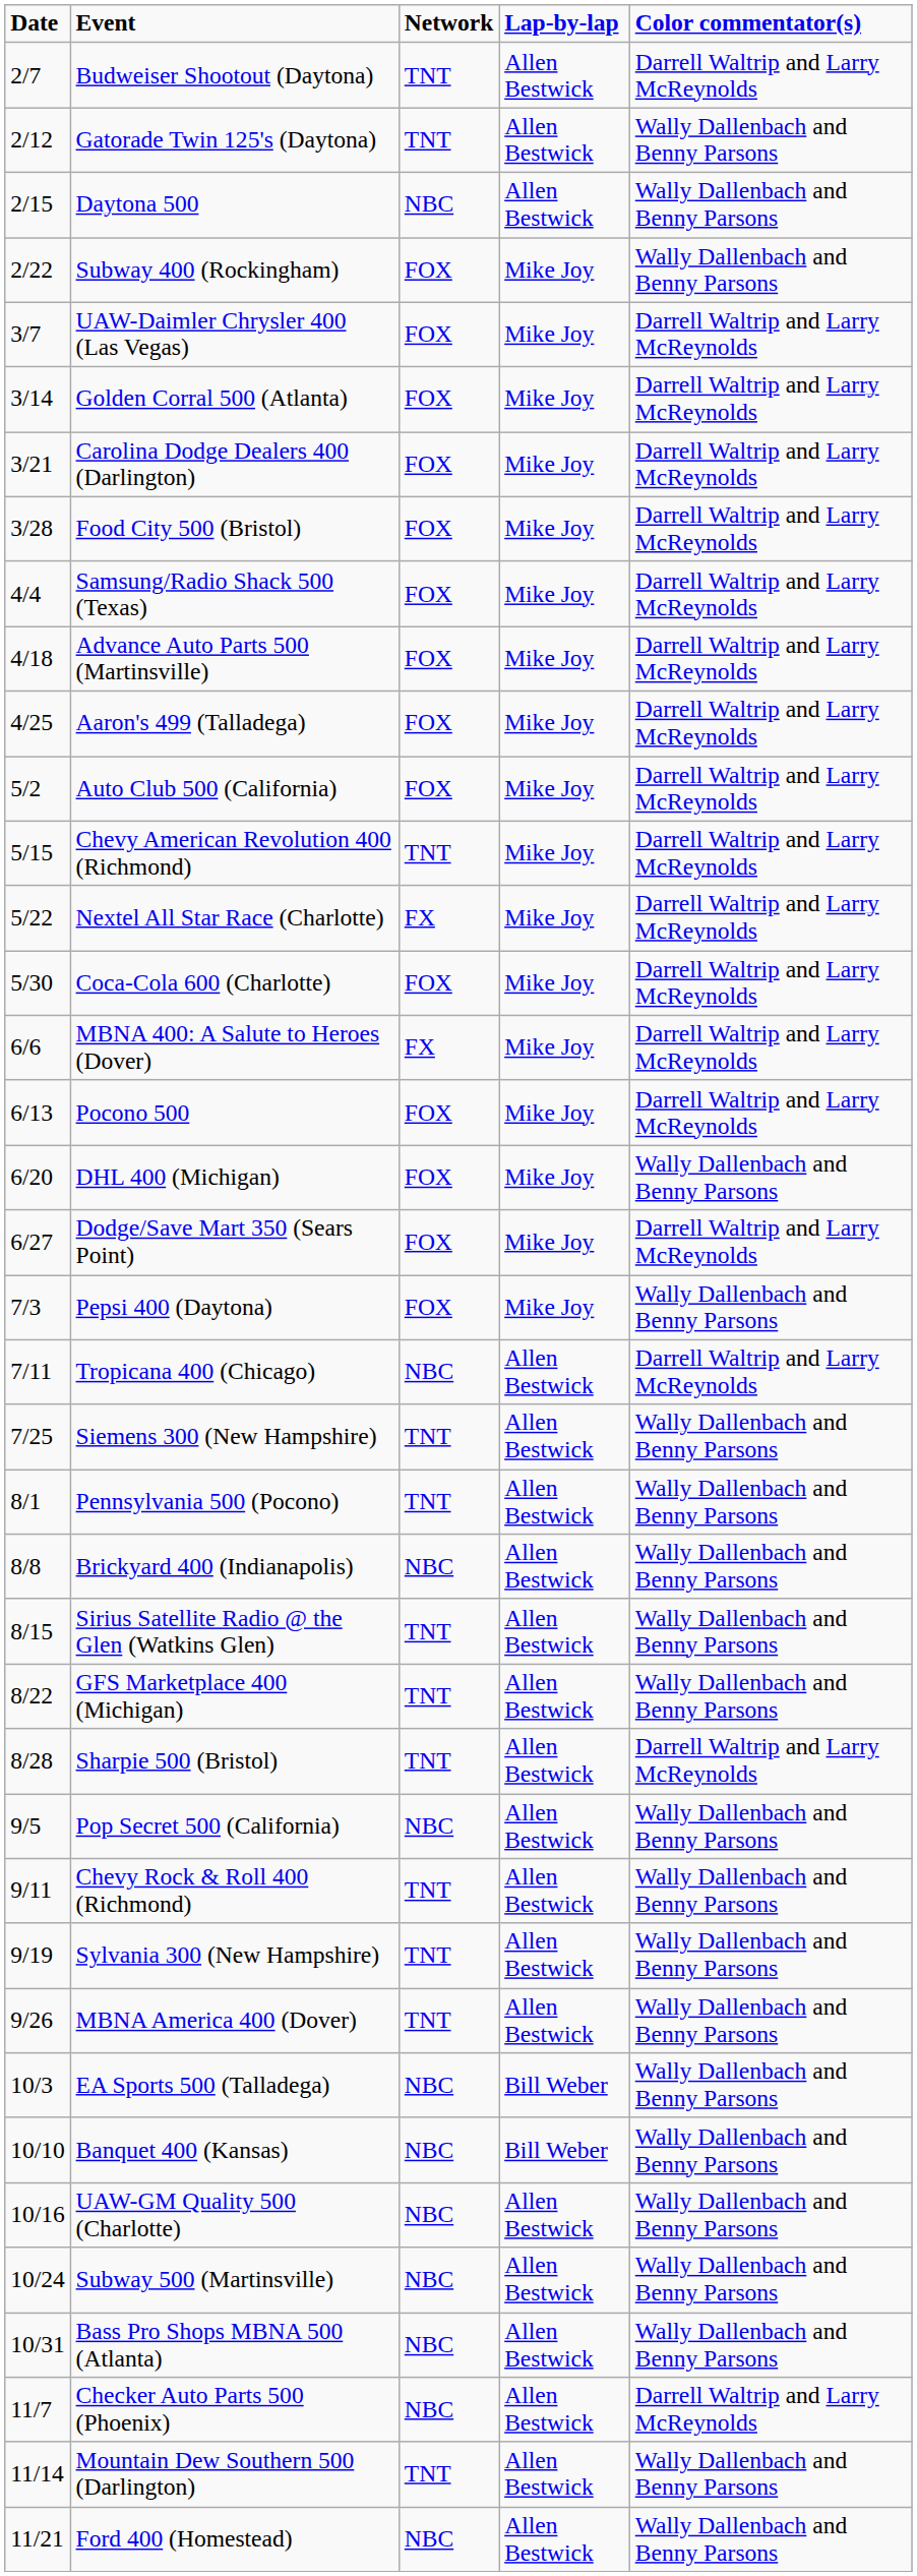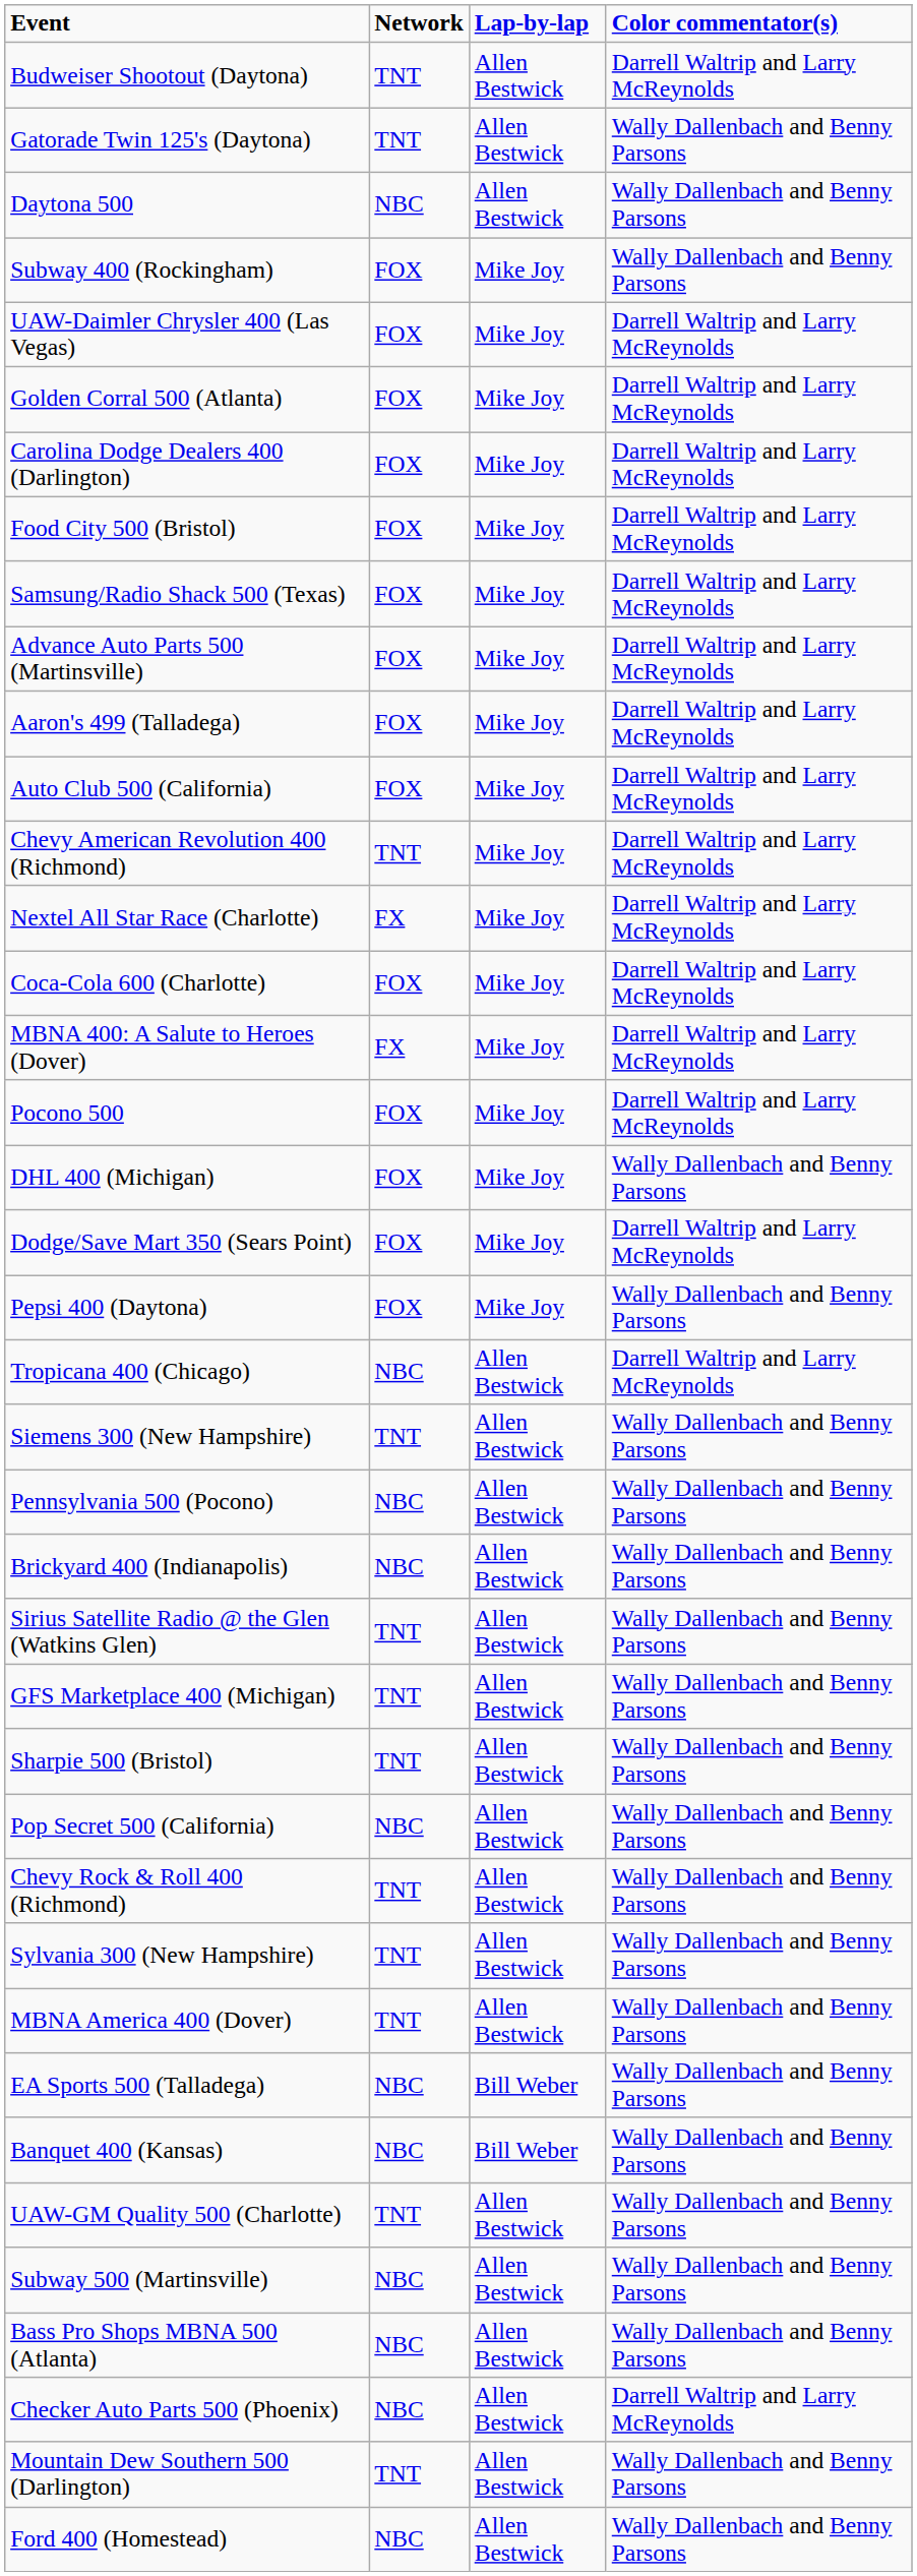 <table class=wikitable>
 <tr>
-<td><strong>Date</strong></td>
 <td><strong>Event</strong></td>
 <td><strong>Network</strong></td>
 <td><strong><a href='#'>Lap-by-lap</a></strong></td>
 <td><strong><a href='#'>Color commentator(s)</a></strong></td>
 </tr>
 <tr>
-<td>2/7</td>
 <td><a href='#'>Budweiser Shootout</a> (Daytona)</td>
 <td><a href='#'>TNT</a></td>
 <td><a href='#'>Allen Bestwick</a></td>
 <td><a href='#'>Darrell Waltrip</a> and <a href='#'>Larry McReynolds</a></td>
 </tr>
 <tr>
-<td>2/12</td>
 <td><a href='#'>Gatorade Twin 125's</a> (Daytona)</td>
 <td><a href='#'>TNT</a></td>
 <td><a href='#'>Allen Bestwick</a></td>
 <td><a href='#'>Wally Dallenbach</a> and <a href='#'>Benny Parsons</a></td>
 </tr>
 <tr>
-<td>2/15</td>
 <td><a href='#'>Daytona 500</a></td>
 <td><a href='#'>NBC</a></td>
 <td><a href='#'>Allen Bestwick</a></td>
 <td><a href='#'>Wally Dallenbach</a> and <a href='#'>Benny Parsons</a></td>
 </tr>
 <tr>
-<td>2/22</td>
 <td><a href='#'>Subway 400</a> (Rockingham)</td>
 <td><a href='#'>FOX</a></td>
 <td><a href='#'>Mike Joy</a></td>
 <td><a href='#'>Wally Dallenbach</a> and <a href='#'>Benny Parsons</a></td>
 </tr>
 <tr>
-<td>3/7</td>
 <td><a href='#'>UAW-Daimler Chrysler 400</a> (Las Vegas)</td>
 <td><a href='#'>FOX</a></td>
 <td><a href='#'>Mike Joy</a></td>
 <td><a href='#'>Darrell Waltrip</a> and <a href='#'>Larry McReynolds</a></td>
 </tr>
 <tr>
-<td>3/14</td>
 <td><a href='#'>Golden Corral 500</a> (Atlanta)</td>
 <td><a href='#'>FOX</a></td>
 <td><a href='#'>Mike Joy</a></td>
 <td><a href='#'>Darrell Waltrip</a> and <a href='#'>Larry McReynolds</a></td>
 </tr>
 <tr>
-<td>3/21</td>
 <td><a href='#'>Carolina Dodge Dealers 400</a> (Darlington)</td>
 <td><a href='#'>FOX</a></td>
 <td><a href='#'>Mike Joy</a></td>
 <td><a href='#'>Darrell Waltrip</a> and <a href='#'>Larry McReynolds</a></td>
 </tr>
 <tr>
-<td>3/28</td>
 <td><a href='#'>Food City 500</a> (Bristol)</td>
 <td><a href='#'>FOX</a></td>
 <td><a href='#'>Mike Joy</a></td>
 <td><a href='#'>Darrell Waltrip</a> and <a href='#'>Larry McReynolds</a></td>
 </tr>
 <tr>
-<td>4/4</td>
 <td><a href='#'>Samsung/Radio Shack 500</a> (Texas)</td>
 <td><a href='#'>FOX</a></td>
 <td><a href='#'>Mike Joy</a></td>
 <td><a href='#'>Darrell Waltrip</a> and <a href='#'>Larry McReynolds</a></td>
 </tr>
 <tr>
-<td>4/18</td>
 <td><a href='#'>Advance Auto Parts 500</a> (Martinsville)</td>
 <td><a href='#'>FOX</a></td>
 <td><a href='#'>Mike Joy</a></td>
 <td><a href='#'>Darrell Waltrip</a> and <a href='#'>Larry McReynolds</a></td>
 </tr>
 <tr>
-<td>4/25</td>
 <td><a href='#'>Aaron's 499</a> (Talladega)</td>
 <td><a href='#'>FOX</a></td>
 <td><a href='#'>Mike Joy</a></td>
 <td><a href='#'>Darrell Waltrip</a> and <a href='#'>Larry McReynolds</a></td>
 </tr>
 <tr>
-<td>5/2</td>
 <td><a href='#'>Auto Club 500</a> (California)</td>
 <td><a href='#'>FOX</a></td>
 <td><a href='#'>Mike Joy</a></td>
 <td><a href='#'>Darrell Waltrip</a> and <a href='#'>Larry McReynolds</a></td>
 </tr>
 <tr>
-<td>5/15</td>
 <td><a href='#'>Chevy American Revolution 400</a> (Richmond)</td>
 <td><a href='#'>TNT</a></td>
 <td><a href='#'>Mike Joy</a></td>
 <td><a href='#'>Darrell Waltrip</a> and <a href='#'>Larry McReynolds</a></td>
 </tr>
 <tr>
-<td>5/22</td>
 <td><a href='#'>Nextel All Star Race</a> (Charlotte)</td>
 <td><a href='#'>FX</a></td>
 <td><a href='#'>Mike Joy</a></td>
 <td><a href='#'>Darrell Waltrip</a> and <a href='#'>Larry McReynolds</a></td>
 </tr>
 <tr>
-<td>5/30</td>
 <td><a href='#'>Coca-Cola 600</a> (Charlotte)</td>
 <td><a href='#'>FOX</a></td>
 <td><a href='#'>Mike Joy</a></td>
 <td><a href='#'>Darrell Waltrip</a> and <a href='#'>Larry McReynolds</a></td>
 </tr>
 <tr>
-<td>6/6</td>
 <td><a href='#'>MBNA 400: A Salute to Heroes</a> (Dover)</td>
 <td><a href='#'>FX</a></td>
 <td><a href='#'>Mike Joy</a></td>
 <td><a href='#'>Darrell Waltrip</a> and <a href='#'>Larry McReynolds</a></td>
 </tr>
 <tr>
-<td>6/13</td>
 <td><a href='#'>Pocono 500</a></td>
 <td><a href='#'>FOX</a></td>
 <td><a href='#'>Mike Joy</a></td>
 <td><a href='#'>Darrell Waltrip</a> and <a href='#'>Larry McReynolds</a></td>
 </tr>
 <tr>
-<td>6/20</td>
 <td><a href='#'>DHL 400</a> (Michigan)</td>
 <td><a href='#'>FOX</a></td>
 <td><a href='#'>Mike Joy</a></td>
 <td><a href='#'>Wally Dallenbach</a> and <a href='#'>Benny Parsons</a></td>
 </tr>
 <tr>
-<td>6/27</td>
 <td><a href='#'>Dodge/Save Mart 350</a> (Sears Point)</td>
 <td><a href='#'>FOX</a></td>
 <td><a href='#'>Mike Joy</a></td>
 <td><a href='#'>Darrell Waltrip</a> and <a href='#'>Larry McReynolds</a></td>
 </tr>
 <tr>
-<td>7/3</td>
 <td><a href='#'>Pepsi 400</a> (Daytona)</td>
 <td><a href='#'>FOX</a></td>
 <td><a href='#'>Mike Joy</a></td>
 <td><a href='#'>Wally Dallenbach</a> and <a href='#'>Benny Parsons</a></td>
 </tr>
 <tr>
-<td>7/11</td>
 <td><a href='#'>Tropicana 400</a> (Chicago)</td>
 <td><a href='#'>NBC</a></td>
 <td><a href='#'>Allen Bestwick</a></td>
 <td><a href='#'>Darrell Waltrip</a> and <a href='#'>Larry McReynolds</a></td>
 </tr>
 <tr>
-<td>7/25</td>
 <td><a href='#'>Siemens 300</a> (New Hampshire)</td>
 <td><a href='#'>TNT</a></td>
 <td><a href='#'>Allen Bestwick</a></td>
 <td><a href='#'>Wally Dallenbach</a> and <a href='#'>Benny Parsons</a></td>
 </tr>
 <tr>
-<td>8/1</td>
 <td><a href='#'>Pennsylvania 500</a> (Pocono)</td>
-<td><a href='#'>TNT</a></td>
+<td><a href='#'>NBC</a></td>
 <td><a href='#'>Allen Bestwick</a></td>
 <td><a href='#'>Wally Dallenbach</a> and <a href='#'>Benny Parsons</a></td>
 </tr>
 <tr>
-<td>8/8</td>
 <td><a href='#'>Brickyard 400</a> (Indianapolis)</td>
 <td><a href='#'>NBC</a></td>
 <td><a href='#'>Allen Bestwick</a></td>
 <td><a href='#'>Wally Dallenbach</a> and <a href='#'>Benny Parsons</a></td>
 </tr>
 <tr>
-<td>8/15</td>
 <td><a href='#'>Sirius Satellite Radio @ the Glen</a> (Watkins Glen)</td>
 <td><a href='#'>TNT</a></td>
 <td><a href='#'>Allen Bestwick</a></td>
 <td><a href='#'>Wally Dallenbach</a> and <a href='#'>Benny Parsons</a></td>
 </tr>
 <tr>
-<td>8/22</td>
 <td><a href='#'>GFS Marketplace 400</a> (Michigan)</td>
 <td><a href='#'>TNT</a></td>
 <td><a href='#'>Allen Bestwick</a></td>
 <td><a href='#'>Wally Dallenbach</a> and <a href='#'>Benny Parsons</a></td>
 </tr>
 <tr>
-<td>8/28</td>
 <td><a href='#'>Sharpie 500</a> (Bristol)</td>
 <td><a href='#'>TNT</a></td>
 <td><a href='#'>Allen Bestwick</a></td>
-<td><a href='#'>Darrell Waltrip</a> and <a href='#'>Larry McReynolds</a></td>
+<td><a href='#'>Wally Dallenbach</a> and <a href='#'>Benny Parsons</a></td>
 </tr>
 <tr>
-<td>9/5</td>
 <td><a href='#'>Pop Secret 500</a> (California)</td>
 <td><a href='#'>NBC</a></td>
 <td><a href='#'>Allen Bestwick</a></td>
 <td><a href='#'>Wally Dallenbach</a> and <a href='#'>Benny Parsons</a></td>
 </tr>
 <tr>
-<td>9/11</td>
 <td><a href='#'>Chevy Rock & Roll 400</a> (Richmond)</td>
 <td><a href='#'>TNT</a></td>
 <td><a href='#'>Allen Bestwick</a></td>
 <td><a href='#'>Wally Dallenbach</a> and <a href='#'>Benny Parsons</a></td>
 </tr>
 <tr>
-<td>9/19</td>
 <td><a href='#'>Sylvania 300</a> (New Hampshire)</td>
 <td><a href='#'>TNT</a></td>
 <td><a href='#'>Allen Bestwick</a></td>
 <td><a href='#'>Wally Dallenbach</a> and <a href='#'>Benny Parsons</a></td>
 </tr>
 <tr>
-<td>9/26</td>
 <td><a href='#'>MBNA America 400</a> (Dover)</td>
 <td><a href='#'>TNT</a></td>
 <td><a href='#'>Allen Bestwick</a></td>
 <td><a href='#'>Wally Dallenbach</a> and <a href='#'>Benny Parsons</a></td>
 </tr>
 <tr>
-<td>10/3</td>
 <td><a href='#'>EA Sports 500</a> (Talladega)</td>
 <td><a href='#'>NBC</a></td>
 <td><a href='#'>Bill Weber</a></td>
 <td><a href='#'>Wally Dallenbach</a> and <a href='#'>Benny Parsons</a></td>
 </tr>
 <tr>
-<td>10/10</td>
 <td><a href='#'>Banquet 400</a> (Kansas)</td>
 <td><a href='#'>NBC</a></td>
 <td><a href='#'>Bill Weber</a></td>
 <td><a href='#'>Wally Dallenbach</a> and <a href='#'>Benny Parsons</a></td>
 </tr>
 <tr>
-<td>10/16</td>
 <td><a href='#'>UAW-GM Quality 500</a> (Charlotte)</td>
-<td><a href='#'>NBC</a></td>
+<td><a href='#'>TNT</a></td>
 <td><a href='#'>Allen Bestwick</a></td>
 <td><a href='#'>Wally Dallenbach</a> and <a href='#'>Benny Parsons</a></td>
 </tr>
 <tr>
-<td>10/24</td>
 <td><a href='#'>Subway 500</a> (Martinsville)</td>
 <td><a href='#'>NBC</a></td>
 <td><a href='#'>Allen Bestwick</a></td>
 <td><a href='#'>Wally Dallenbach</a> and <a href='#'>Benny Parsons</a></td>
 </tr>
 <tr>
-<td>10/31</td>
 <td><a href='#'>Bass Pro Shops MBNA 500</a> (Atlanta)</td>
 <td><a href='#'>NBC</a></td>
 <td><a href='#'>Allen Bestwick</a></td>
 <td><a href='#'>Wally Dallenbach</a> and <a href='#'>Benny Parsons</a></td>
 </tr>
 <tr>
-<td>11/7</td>
 <td><a href='#'>Checker Auto Parts 500</a> (Phoenix)</td>
 <td><a href='#'>NBC</a></td>
 <td><a href='#'>Allen Bestwick</a></td>
 <td><a href='#'>Darrell Waltrip</a> and <a href='#'>Larry McReynolds</a></td>
 </tr>
 <tr>
-<td>11/14</td>
 <td><a href='#'>Mountain Dew Southern 500</a> (Darlington)</td>
 <td><a href='#'>TNT</a></td>
 <td><a href='#'>Allen Bestwick</a></td>
 <td><a href='#'>Wally Dallenbach</a> and <a href='#'>Benny Parsons</a></td>
 </tr>
 <tr>
-<td>11/21</td>
 <td><a href='#'>Ford 400</a> (Homestead)</td>
 <td><a href='#'>NBC</a></td>
 <td><a href='#'>Allen Bestwick</a></td>
 <td><a href='#'>Wally Dallenbach</a> and <a href='#'>Benny Parsons</a></td>
 </tr>
 </table>
